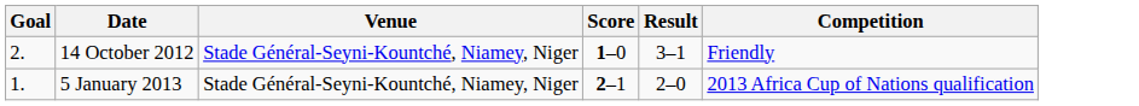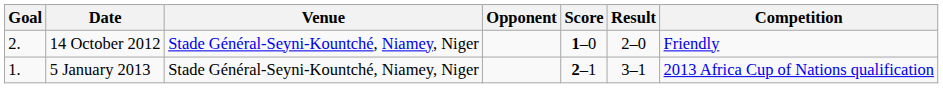 <table class="wikitable plainrowheaders sortable">
 <tr>
 <th>Goal</th>
 <th>Date</th>
 <th>Venue</th>
+<th>Opponent</th>
 <th>Score</th>
 <th>Result</th>
 <th>Competition</th>
 </tr>
 <tr>
 <td>2.</td>
 <td>14 October 2012</td>
 <td><a href='#'>Stade Général-Seyni-Kountché</a>, <a href='#'>Niamey</a>, Niger</td>
+<td></td>
 <td align=center><strong>1</strong>–0</td>
-<td align=center>3–1</td>
+<td align=center>2–0</td>
 <td><a href='#'>Friendly</a></td>
 </tr>
 <tr>
 <td>1.</td>
 <td>5 January 2013</td>
 <td>Stade Général-Seyni-Kountché, Niamey, Niger</td>
+<td></td>
 <td align=center><strong>2</strong>–1</td>
-<td align=center>2–0</td>
+<td align=center>3–1</td>
 <td><a href='#'>2013 Africa Cup of Nations qualification</a></td>
 </tr>
 </table>
